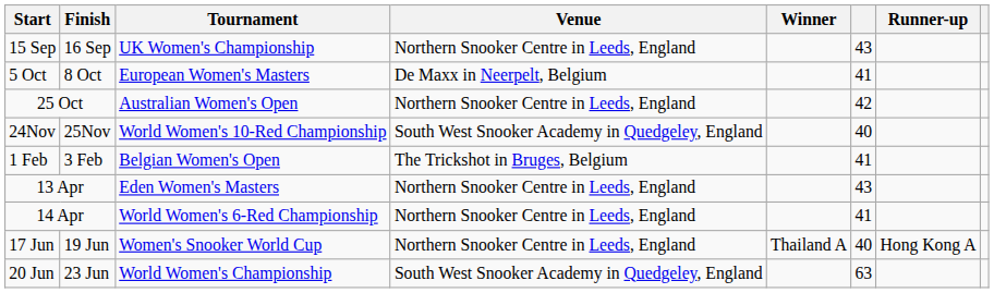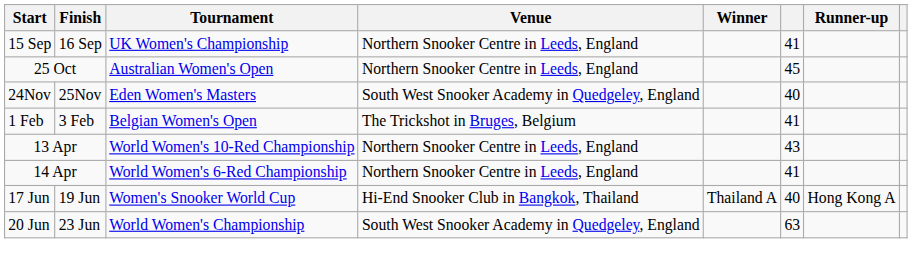 <table class="wikitable" style="font-size: 90%">
 <tr>
 <th>Start</th>
 <th>Finish</th>
 <th>Tournament</th>
 <th>Venue</th>
 <th>Winner</th>
 <th></th>
 <th>Runner-up</th>
 <th></th>
 </tr>
 <tr>
 <td>15 Sep</td>
 <td>16 Sep</td>
 <td><a href='#'>UK Women's Championship</a></td>
 <td>Northern Snooker Centre in <a href='#'>Leeds</a>, England</td>
 <td></td>
-<td style="text-align:center;">43</td>
-<td></td>
-<td></td>
-</tr>
-<tr>
-<td>5 Oct</td>
-<td>8 Oct</td>
-<td><a href='#'>European Women's Masters</a></td>
-<td>De Maxx in <a href='#'>Neerpelt</a>, Belgium</td>
-<td></td>
 <td style="text-align:center;">41</td>
 <td></td>
 <td></td>
 </tr>
 <tr>
 <td colspan=2 style="text-align:center;">25 Oct</td>
 <td><a href='#'>Australian Women's Open</a></td>
 <td>Northern Snooker Centre in <a href='#'>Leeds</a>, England</td>
 <td></td>
-<td style="text-align:center;">42</td>
+<td style="text-align:center;">45</td>
 <td></td>
 <td></td>
 </tr>
 <tr>
 <td>24Nov</td>
 <td>25Nov</td>
-<td><a href='#'>World Women's 10-Red Championship</a></td>
+<td><a href='#'>Eden Women's Masters</a></td>
 <td>South West Snooker Academy in <a href='#'>Quedgeley</a>, England</td>
 <td></td>
 <td style="text-align:center;">40</td>
 <td></td>
 <td></td>
 </tr>
 <tr>
 <td>1 Feb</td>
 <td>3 Feb</td>
 <td><a href='#'>Belgian Women's Open</a></td>
 <td>The Trickshot in <a href='#'>Bruges</a>, Belgium</td>
 <td></td>
 <td style="text-align:center;">41</td>
 <td></td>
 <td></td>
 </tr>
 <tr>
 <td colspan=2 style="text-align:center;">13 Apr</td>
-<td><a href='#'>Eden Women's Masters</a></td>
+<td><a href='#'>World Women's 10-Red Championship</a></td>
 <td>Northern Snooker Centre in <a href='#'>Leeds</a>, England</td>
 <td></td>
 <td style="text-align:center;">43</td>
 <td></td>
 <td></td>
 </tr>
 <tr>
 <td colspan=2 style="text-align:center;">14 Apr</td>
 <td><a href='#'>World Women's 6-Red Championship</a></td>
 <td>Northern Snooker Centre in <a href='#'>Leeds</a>, England</td>
 <td></td>
 <td style="text-align:center;">41</td>
 <td></td>
 <td></td>
 </tr>
 <tr>
 <td>17 Jun</td>
 <td>19 Jun</td>
 <td><a href='#'>Women's Snooker World Cup</a></td>
-<td>Northern Snooker Centre in <a href='#'>Leeds</a>, England</td>
+<td>Hi-End Snooker Club in <a href='#'>Bangkok</a>, Thailand</td>
 <td> Thailand A</td>
 <td style="text-align:center;">40</td>
 <td> Hong Kong A</td>
 <td></td>
 </tr>
 <tr>
 <td>20 Jun</td>
 <td>23 Jun</td>
 <td><a href='#'>World Women's Championship</a></td>
 <td>South West Snooker Academy in <a href='#'>Quedgeley</a>, England</td>
 <td></td>
 <td style="text-align:center;">63</td>
 <td></td>
 <td></td>
 </tr>
 </table>
